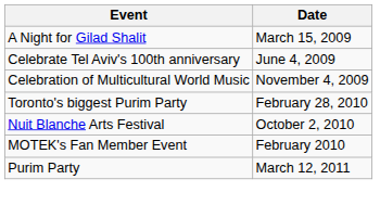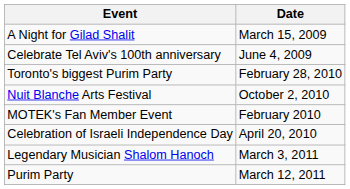 <table class="wikitable">
 <tr>
 <th>Event</th>
 <th>Date</th>
 </tr>
 <tr>
 <td>A Night for <a href='#'>Gilad Shalit</a></td>
 <td>March 15, 2009</td>
 </tr>
 <tr>
 <td>Celebrate Tel Aviv's 100th anniversary</td>
 <td>June 4, 2009</td>
 </tr>
 <tr>
-<td>Celebration of Multicultural World Music</td>
-<td>November 4, 2009</td>
-</tr>
-<tr>
 <td>Toronto's biggest Purim Party</td>
 <td>February 28, 2010</td>
 </tr>
 <tr>
 <td><a href='#'>Nuit Blanche</a> Arts Festival</td>
 <td>October 2, 2010</td>
 </tr>
 <tr>
 <td>MOTEK's Fan Member Event</td>
 <td>February 2010</td>
 </tr>
 <tr>
+<td>Celebration of Israeli Independence Day</td>
+<td>April 20, 2010</td>
+</tr>
+<tr>
+<td>Legendary Musician <a href='#'>Shalom Hanoch</a></td>
+<td>March 3, 2011</td>
+</tr>
+<tr>
 <td>Purim Party</td>
 <td>March 12, 2011</td>
 </tr>
 </table>
